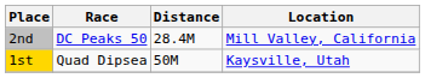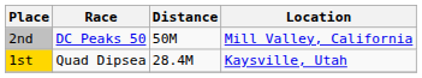 <table class="wikitable">
 <tr>
 <th>Place</th>
 <th>Race</th>
 <th>Distance</th>
 <th>Location</th>
 </tr>
 <tr>
 <td style="background-color:silver;">2nd</td>
 <td><a href='#'>DC Peaks 50</a></td>
-<td>28.4M</td>
+<td>50M</td>
 <td> <a href='#'>Mill Valley, California</a></td>
 </tr>
 <tr>
 <td style="background-color:gold;">1st</td>
 <td>Quad Dipsea</td>
-<td>50M</td>
+<td>28.4M</td>
 <td> <a href='#'>Kaysville, Utah</a></td>
 </tr>
 <tr>
 </tr>
 </table>
